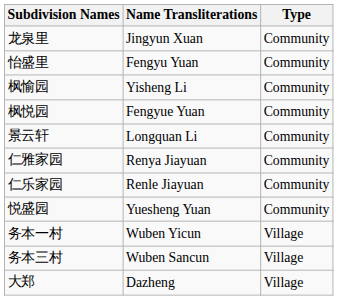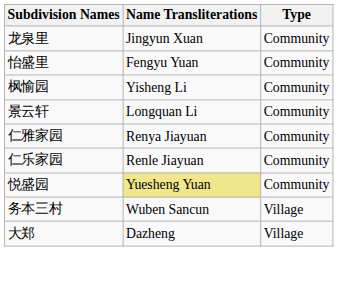 <table class="wikitable sortable">
 <tr>
 <th>Subdivision Names</th>
 <th>Name Transliterations</th>
 <th>Type</th>
 </tr>
 <tr>
 <td>龙泉里</td>
 <td>Jingyun Xuan</td>
 <td>Community</td>
 </tr>
 <tr>
 <td>怡盛里</td>
 <td>Fengyu Yuan</td>
 <td>Community</td>
 </tr>
 <tr>
 <td>枫愉园</td>
 <td>Yisheng Li</td>
 <td>Community</td>
 </tr>
 <tr>
-<td>枫悦园</td>
-<td>Fengyue Yuan</td>
-<td>Community</td>
-</tr>
-<tr>
 <td>景云轩</td>
 <td>Longquan Li</td>
 <td>Community</td>
 </tr>
 <tr>
 <td>仁雅家园</td>
 <td>Renya Jiayuan</td>
 <td>Community</td>
 </tr>
 <tr>
 <td>仁乐家园</td>
 <td>Renle Jiayuan</td>
 <td>Community</td>
 </tr>
 <tr>
 <td>悦盛园</td>
-<td>Yuesheng Yuan</td>
+<td style="background: khaki;">Yuesheng Yuan</td>
 <td>Community</td>
-</tr>
-<tr>
-<td>务本一村</td>
-<td>Wuben Yicun</td>
-<td>Village</td>
 </tr>
 <tr>
 <td>务本三村</td>
 <td>Wuben Sancun</td>
 <td>Village</td>
 </tr>
 <tr>
 <td>大郑</td>
 <td>Dazheng</td>
 <td>Village</td>
 </tr>
 </table>
